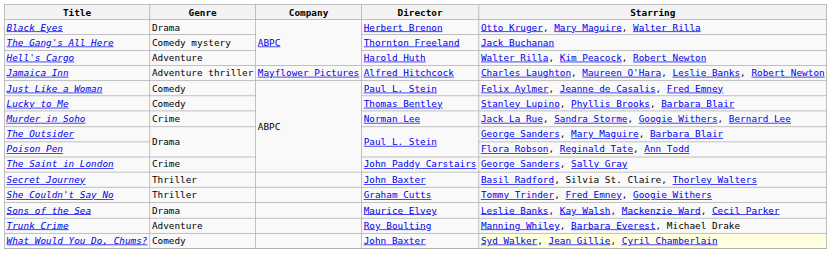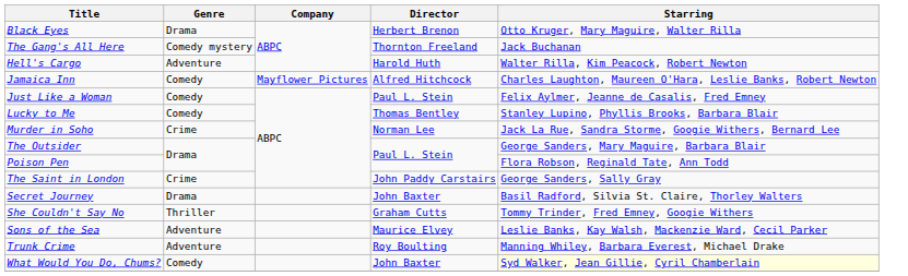 <table class="wikitable unsortable">
 <tr>
 <th>Title</th>
 <th>Genre</th>
 <th>Company</th>
 <th>Director</th>
 <th>Starring</th>
 </tr>
 <tr>
 <td><em><a href='#'>Black Eyes</a></em></td>
 <td>Drama</td>
 <td rowspan="3"><a href='#'>ABPC</a></td>
 <td><a href='#'>Herbert Brenon</a></td>
 <td><a href='#'>Otto Kruger</a>, <a href='#'>Mary Maguire</a>, <a href='#'>Walter Rilla</a></td>
 </tr>
 <tr>
 <td><em><a href='#'>The Gang's All Here</a></em></td>
 <td>Comedy mystery</td>
 <td><a href='#'>Thornton Freeland</a></td>
 <td><a href='#'>Jack Buchanan</a></td>
 </tr>
 <tr>
 <td><em><a href='#'>Hell's Cargo</a></em></td>
 <td>Adventure</td>
 <td><a href='#'>Harold Huth</a></td>
 <td><a href='#'>Walter Rilla</a>, <a href='#'>Kim Peacock</a>, <a href='#'>Robert Newton</a></td>
 </tr>
 <tr>
 <td><em><a href='#'>Jamaica Inn</a></em></td>
-<td>Adventure thriller</td>
+<td>Comedy</td>
 <td><a href='#'>Mayflower Pictures</a></td>
 <td><a href='#'>Alfred Hitchcock</a></td>
 <td><a href='#'>Charles Laughton</a>, <a href='#'>Maureen O'Hara</a>, <a href='#'>Leslie Banks</a>, <a href='#'>Robert Newton</a></td>
 </tr>
 <tr>
 <td><em><a href='#'>Just Like a Woman</a></em></td>
 <td>Comedy</td>
 <td rowspan="6">ABPC</td>
 <td><a href='#'>Paul L. Stein</a></td>
 <td><a href='#'>Felix Aylmer</a>, <a href='#'>Jeanne de Casalis</a>, <a href='#'>Fred Emney</a></td>
 </tr>
 <tr>
 <td><em><a href='#'>Lucky to Me</a></em></td>
 <td>Comedy</td>
 <td><a href='#'>Thomas Bentley</a></td>
 <td><a href='#'>Stanley Lupino</a>, <a href='#'>Phyllis Brooks</a>, <a href='#'>Barbara Blair</a></td>
 </tr>
 <tr>
 <td><em><a href='#'>Murder in Soho</a></em></td>
 <td>Crime</td>
 <td><a href='#'>Norman Lee</a></td>
 <td><a href='#'>Jack La Rue</a>, <a href='#'>Sandra Storme</a>, <a href='#'>Googie Withers</a>, <a href='#'>Bernard Lee</a></td>
 </tr>
 <tr>
 <td><em><a href='#'>The Outsider</a></em></td>
 <td rowspan="2">Drama</td>
 <td rowspan="2"><a href='#'>Paul L. Stein</a></td>
 <td><a href='#'>George Sanders</a>, <a href='#'>Mary Maguire</a>, <a href='#'>Barbara Blair</a></td>
 </tr>
 <tr>
 <td><em><a href='#'>Poison Pen</a></em></td>
 <td><a href='#'>Flora Robson</a>, <a href='#'>Reginald Tate</a>, <a href='#'>Ann Todd</a></td>
 </tr>
 <tr>
 <td><em><a href='#'>The Saint in London</a></em></td>
 <td>Crime</td>
 <td><a href='#'>John Paddy Carstairs</a></td>
 <td><a href='#'>George Sanders</a>, <a href='#'>Sally Gray</a></td>
 </tr>
 <tr>
 <td><em><a href='#'>Secret Journey</a></em></td>
-<td>Thriller</td>
+<td>Drama</td>
 <td></td>
 <td><a href='#'>John Baxter</a></td>
 <td><a href='#'>Basil Radford</a>, Silvia St. Claire, <a href='#'>Thorley Walters</a></td>
 </tr>
 <tr>
 <td><em><a href='#'>She Couldn't Say No</a></em></td>
 <td>Thriller</td>
 <td></td>
 <td><a href='#'>Graham Cutts</a></td>
 <td><a href='#'>Tommy Trinder</a>, <a href='#'>Fred Emney</a>, <a href='#'>Googie Withers</a></td>
 </tr>
 <tr>
 <td><em><a href='#'>Sons of the Sea</a></em></td>
-<td>Drama</td>
+<td>Adventure</td>
 <td></td>
 <td><a href='#'>Maurice Elvey</a></td>
 <td><a href='#'>Leslie Banks</a>, <a href='#'>Kay Walsh</a>, <a href='#'>Mackenzie Ward</a>, <a href='#'>Cecil Parker</a></td>
 </tr>
 <tr>
 <td><em><a href='#'>Trunk Crime</a></em></td>
 <td>Adventure</td>
 <td></td>
 <td><a href='#'>Roy Boulting</a></td>
 <td><a href='#'>Manning Whiley</a>, <a href='#'>Barbara Everest</a>, Michael Drake</td>
 </tr>
 <tr>
 <td><em><a href='#'>What Would You Do, Chums?</a></em></td>
 <td>Comedy</td>
 <td></td>
 <td><a href='#'>John Baxter</a></td>
 <td style="background: lightyellow;"><a href='#'>Syd Walker</a>, <a href='#'>Jean Gillie</a>, <a href='#'>Cyril Chamberlain</a></td>
 </tr>
 <tr>
 </tr>
 </table>
